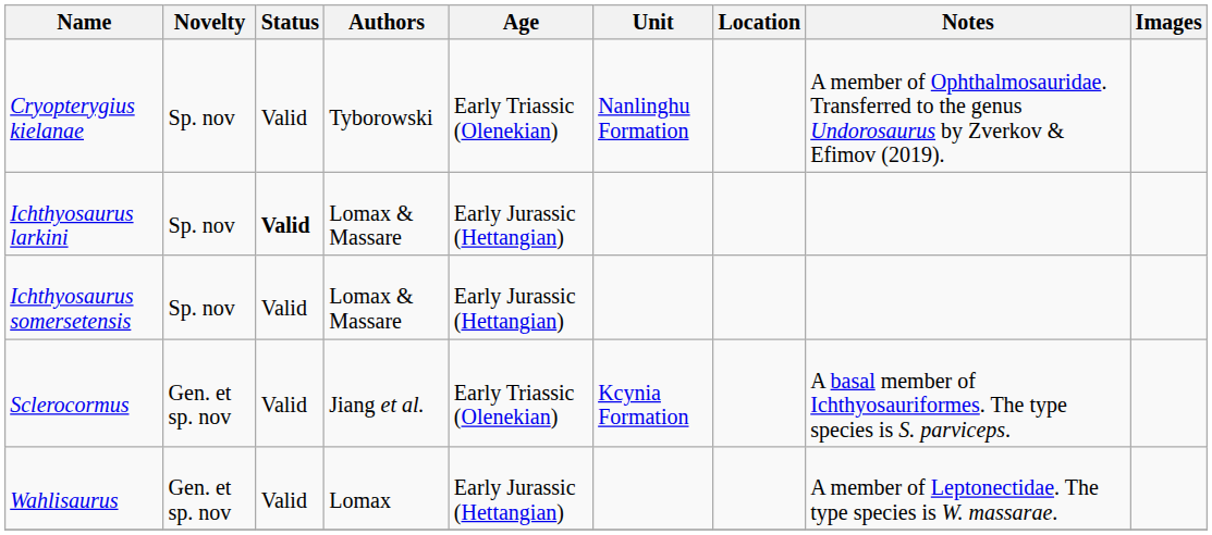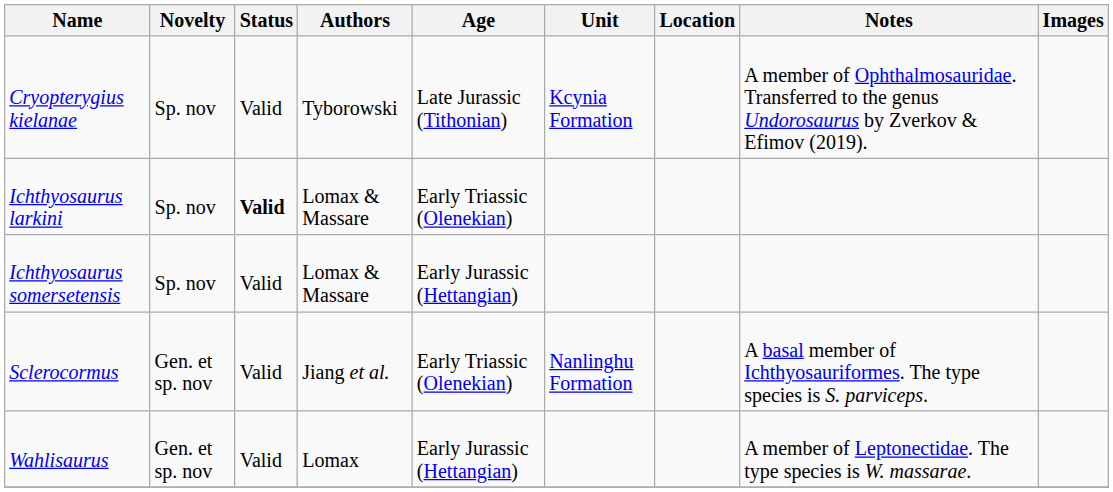 <table class="wikitable sortable" align="center" width="100%">
 <tr>
 <th>Name</th>
 <th>Novelty</th>
 <th>Status</th>
 <th>Authors</th>
 <th>Age</th>
 <th>Unit</th>
 <th>Location</th>
 <th>Notes</th>
 <th>Images</th>
 </tr>
 <tr>
 <td><br><em><a href='#'>Cryopterygius kielanae</a></em></td>
 <td><br>Sp. nov</td>
 <td><br>Valid</td>
 <td><br>Tyborowski</td>
-<td><br>Early Triassic (<a href='#'>Olenekian</a>)</td>
-<td><br><a href='#'>Nanlinghu Formation</a></td>
+<td><br>Late Jurassic (<a href='#'>Tithonian</a>)</td>
+<td><br><a href='#'>Kcynia Formation</a></td>
 <td><br></td>
 <td><br>A member of <a href='#'>Ophthalmosauridae</a>. Transferred to the genus <em><a href='#'>Undorosaurus</a></em> by Zverkov & Efimov (2019).</td>
 <td></td>
 </tr>
 <tr>
 <td><br><em><a href='#'>Ichthyosaurus larkini</a></em></td>
 <td><br>Sp. nov</td>
 <td><strong><br>Valid</strong></td>
 <td><br>Lomax & Massare</td>
-<td><br>Early Jurassic (<a href='#'>Hettangian</a>)</td>
+<td><br>Early Triassic (<a href='#'>Olenekian</a>)</td>
 <td></td>
 <td><br></td>
 <td></td>
 <td></td>
 </tr>
 <tr>
 <td><br><em><a href='#'>Ichthyosaurus somersetensis</a></em></td>
 <td><br>Sp. nov</td>
 <td><br>Valid</td>
 <td><br>Lomax & Massare</td>
 <td><br>Early Jurassic (<a href='#'>Hettangian</a>)</td>
 <td></td>
 <td><br></td>
 <td></td>
 <td></td>
 </tr>
 <tr>
 <td><br><em><a href='#'>Sclerocormus</a></em></td>
 <td><br>Gen. et sp. nov</td>
 <td><br>Valid</td>
 <td><br>Jiang <em>et al.</em></td>
 <td><br>Early Triassic (<a href='#'>Olenekian</a>)</td>
-<td><br><a href='#'>Kcynia Formation</a></td>
+<td><br><a href='#'>Nanlinghu Formation</a></td>
 <td><br></td>
 <td><br>A <a href='#'>basal</a> member of <a href='#'>Ichthyosauriformes</a>. The type species is <em>S. parviceps</em>.</td>
 <td></td>
 </tr>
 <tr>
 <td><br><em><a href='#'>Wahlisaurus</a></em></td>
 <td><br>Gen. et sp. nov</td>
 <td><br>Valid</td>
 <td><br>Lomax</td>
 <td><br>Early Jurassic (<a href='#'>Hettangian</a>)</td>
 <td></td>
 <td><br></td>
 <td><br>A member of <a href='#'>Leptonectidae</a>. The type species is <em>W. massarae</em>.</td>
 <td></td>
 </tr>
 <tr>
 </tr>
 </table>
